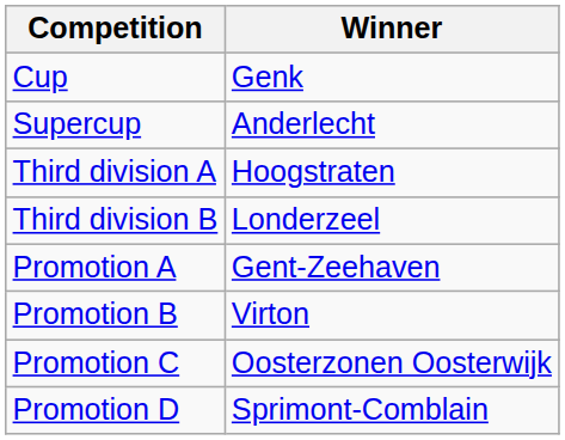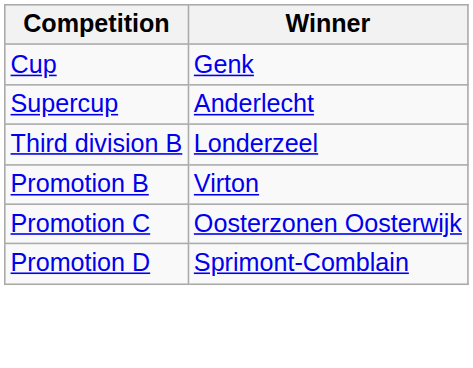 <table class="wikitable">
 <tr>
 <th>Competition</th>
 <th>Winner</th>
 </tr>
 <tr>
 <td><a href='#'>Cup</a></td>
 <td><a href='#'>Genk</a></td>
 </tr>
 <tr>
 <td><a href='#'>Supercup</a></td>
 <td><a href='#'>Anderlecht</a></td>
 </tr>
 <tr>
-<td><a href='#'>Third division A</a></td>
-<td><a href='#'>Hoogstraten</a></td>
-</tr>
-<tr>
 <td><a href='#'>Third division B</a></td>
 <td><a href='#'>Londerzeel</a></td>
-</tr>
-<tr>
-<td><a href='#'>Promotion A</a></td>
-<td><a href='#'>Gent-Zeehaven</a></td>
 </tr>
 <tr>
 <td><a href='#'>Promotion B</a></td>
 <td><a href='#'>Virton</a></td>
 </tr>
 <tr>
 <td><a href='#'>Promotion C</a></td>
 <td><a href='#'>Oosterzonen Oosterwijk</a></td>
 </tr>
 <tr>
 <td><a href='#'>Promotion D</a></td>
 <td><a href='#'>Sprimont-Comblain</a></td>
 </tr>
 </table>
